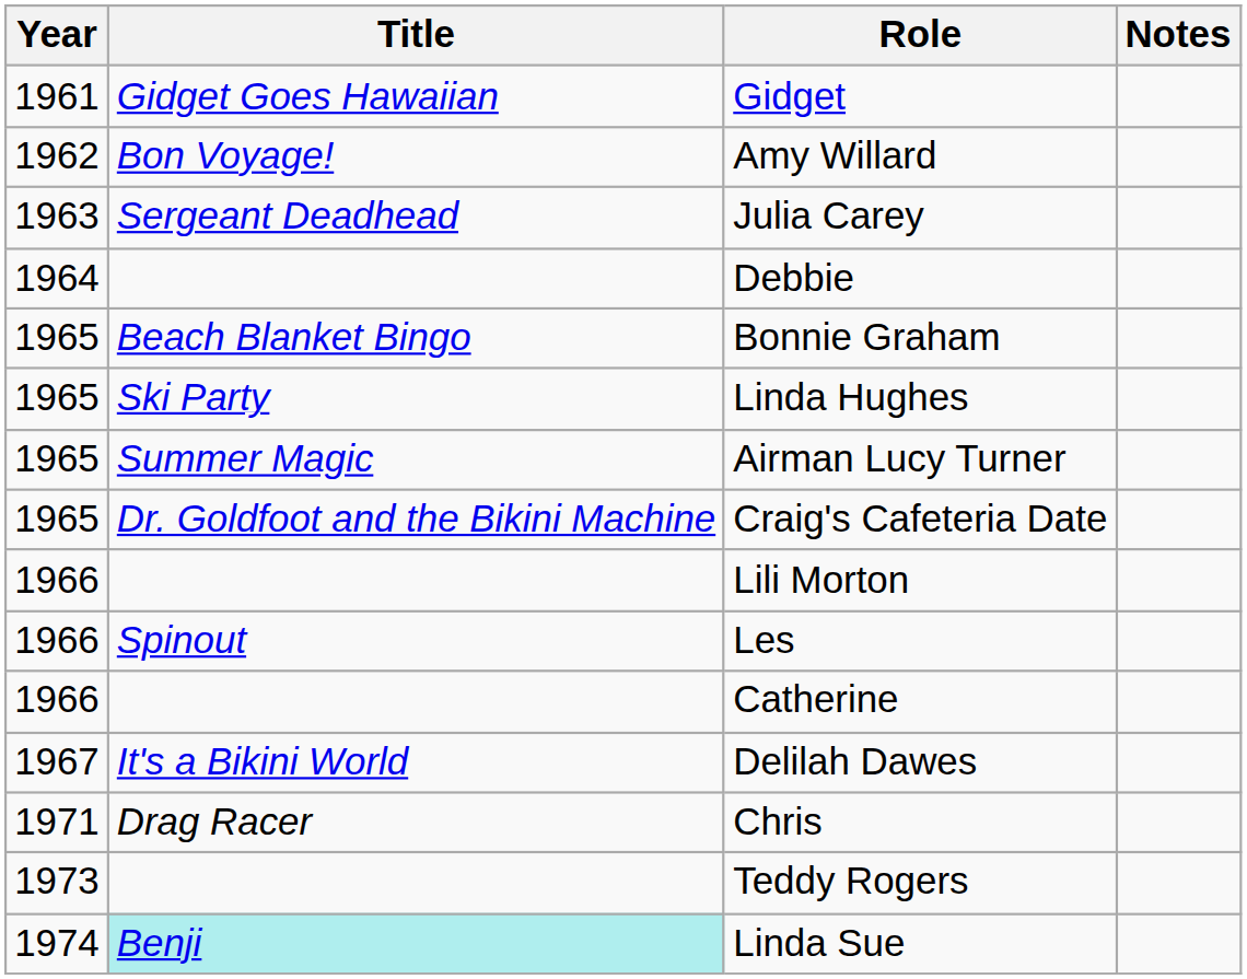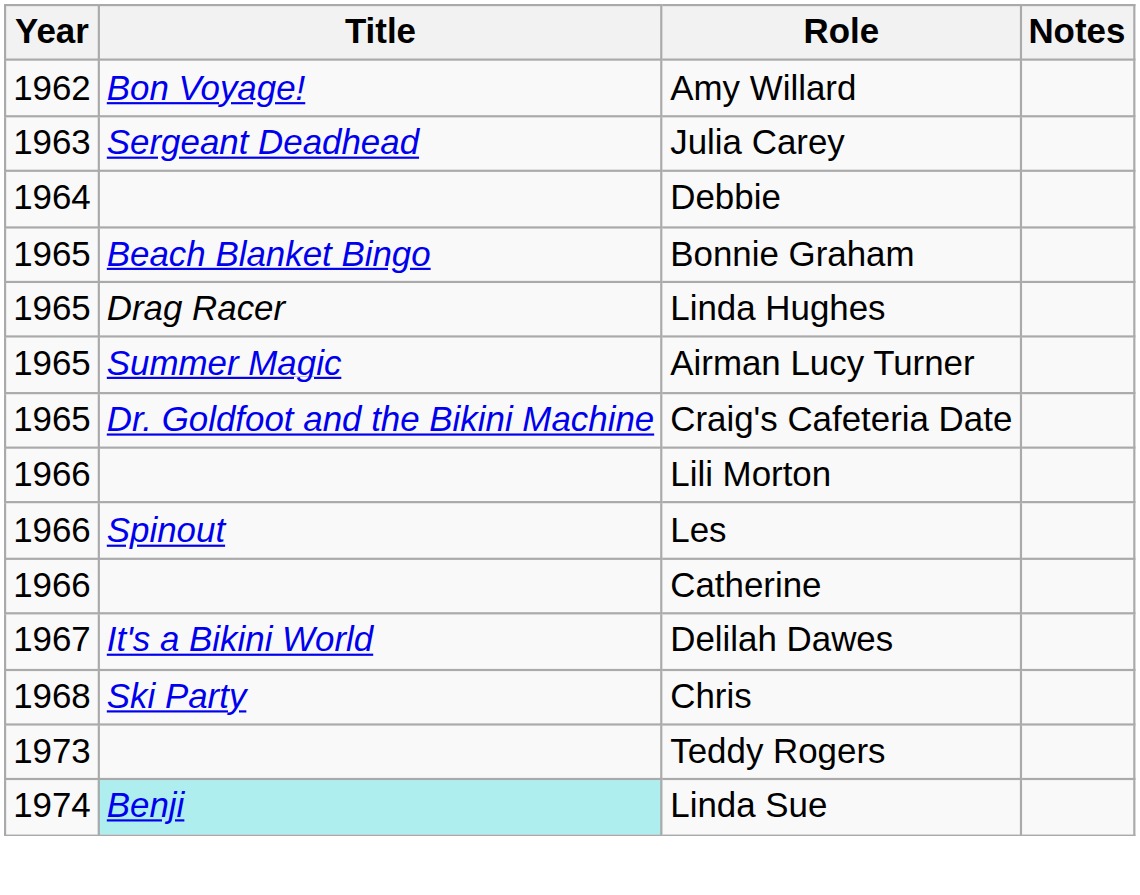 <table class="wikitable sortable">
 <tr>
 <th>Year</th>
 <th>Title</th>
 <th>Role</th>
 <th class="unsortable">Notes</th>
-</tr>
-<tr>
-<td>1961</td>
-<td><em><a href='#'>Gidget Goes Hawaiian</a></em></td>
-<td><a href='#'>Gidget</a></td>
-<td></td>
 </tr>
 <tr>
 <td>1962</td>
 <td><em><a href='#'>Bon Voyage!</a></em></td>
 <td>Amy Willard</td>
 <td></td>
 </tr>
 <tr>
 <td>1963</td>
 <td><em><a href='#'>Sergeant Deadhead</a></em></td>
 <td>Julia Carey</td>
 <td></td>
 </tr>
 <tr>
 <td>1964</td>
 <td><em></em></td>
 <td>Debbie</td>
 <td></td>
 </tr>
 <tr>
 <td>1965</td>
 <td><em><a href='#'>Beach Blanket Bingo</a></em></td>
 <td>Bonnie Graham</td>
 <td></td>
 </tr>
 <tr>
 <td>1965</td>
-<td><em><a href='#'>Ski Party</a></em></td>
+<td><em>Drag Racer</em></td>
 <td>Linda Hughes</td>
 <td></td>
 </tr>
 <tr>
 <td>1965</td>
 <td><em><a href='#'>Summer Magic</a></em></td>
 <td>Airman Lucy Turner</td>
 <td></td>
 </tr>
 <tr>
 <td>1965</td>
 <td><em><a href='#'>Dr. Goldfoot and the Bikini Machine</a></em></td>
 <td>Craig's Cafeteria Date</td>
 <td></td>
 </tr>
 <tr>
 <td>1966</td>
 <td><em></em></td>
 <td>Lili Morton</td>
 <td></td>
 </tr>
 <tr>
 <td>1966</td>
 <td><em><a href='#'>Spinout</a></em></td>
 <td>Les</td>
 <td></td>
 </tr>
 <tr>
 <td>1966</td>
 <td><em></em></td>
 <td>Catherine</td>
 <td></td>
 </tr>
 <tr>
 <td>1967</td>
 <td><em><a href='#'>It's a Bikini World</a></em></td>
 <td>Delilah Dawes</td>
 <td></td>
 </tr>
 <tr>
-<td>1971</td>
-<td><em>Drag Racer</em></td>
+<td>1968</td>
+<td><em><a href='#'>Ski Party</a></em></td>
 <td>Chris</td>
 <td></td>
 </tr>
 <tr>
 <td>1973</td>
 <td><em></em></td>
 <td>Teddy Rogers</td>
 <td></td>
 </tr>
 <tr>
 <td>1974</td>
 <td style="background: paleturquoise;"><em><a href='#'>Benji</a></em></td>
 <td>Linda Sue</td>
 <td></td>
 </tr>
 </table>
